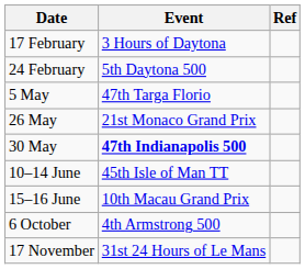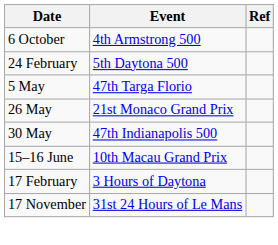 <table class="wikitable" style="font-size: 85%">
 <tr>
 <th>Date</th>
 <th>Event</th>
 <th>Ref</th>
 </tr>
 <tr>
-<td>17 February</td>
-<td><a href='#'>3 Hours of Daytona</a></td>
+<td>6 October</td>
+<td><a href='#'>4th Armstrong 500</a></td>
 <td></td>
 </tr>
 <tr>
 <td>24 February</td>
 <td><a href='#'>5th Daytona 500</a></td>
 <td></td>
 </tr>
 <tr>
 <td>5 May</td>
 <td><a href='#'>47th Targa Florio</a></td>
 <td></td>
 </tr>
 <tr>
 <td>26 May</td>
 <td><a href='#'>21st Monaco Grand Prix</a></td>
 <td></td>
 </tr>
 <tr>
 <td>30 May</td>
-<td><strong><a href='#'>47th Indianapolis 500</a></strong></td>
-<td></td>
-</tr>
-<tr>
-<td>10–14 June</td>
-<td><a href='#'>45th Isle of Man TT</a></td>
+<td><a href='#'>47th Indianapolis 500</a></td>
 <td></td>
 </tr>
 <tr>
 <td>15–16 June</td>
 <td><a href='#'>10th Macau Grand Prix</a></td>
 <td></td>
 </tr>
 <tr>
-<td>6 October</td>
-<td><a href='#'>4th Armstrong 500</a></td>
+<td>17 February</td>
+<td><a href='#'>3 Hours of Daytona</a></td>
 <td></td>
 </tr>
 <tr>
 <td>17 November</td>
 <td><a href='#'>31st 24 Hours of Le Mans</a></td>
 <td></td>
 </tr>
 </table>
